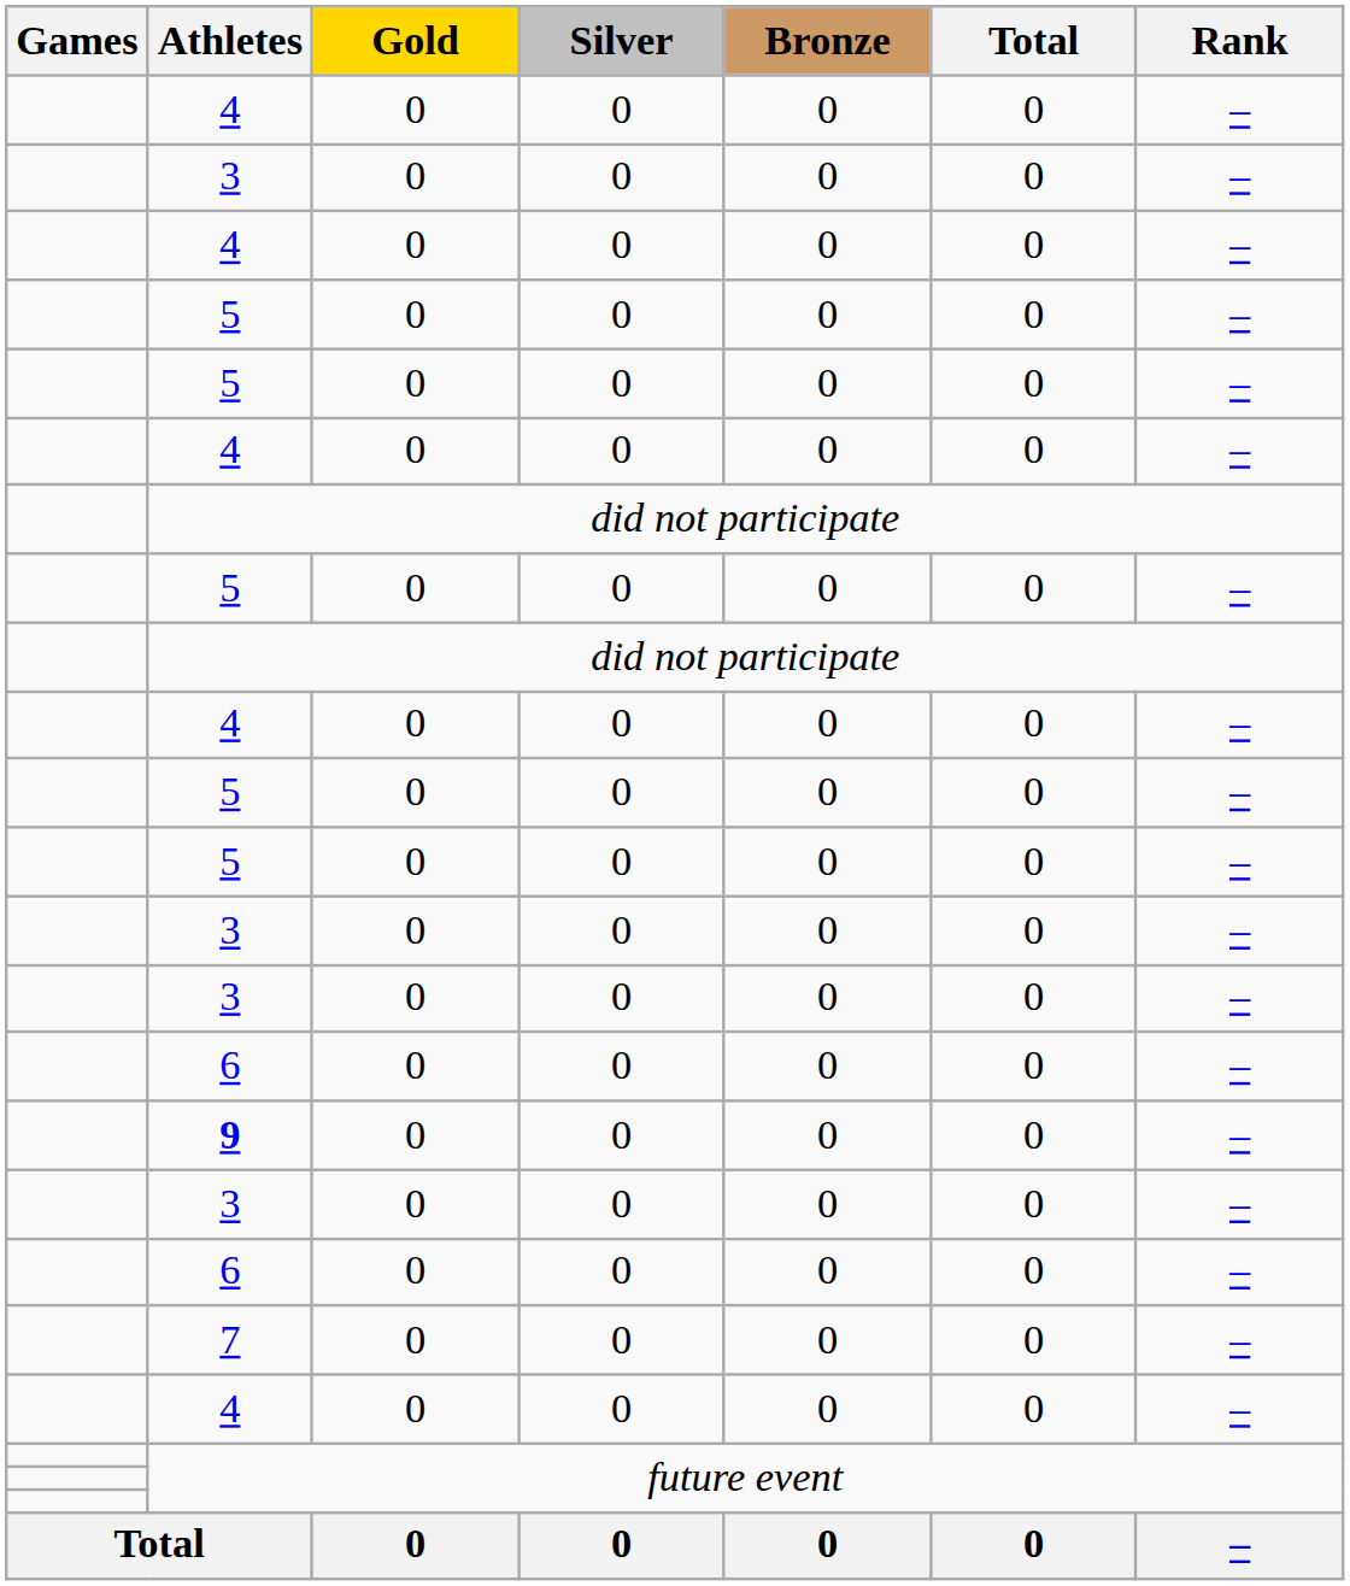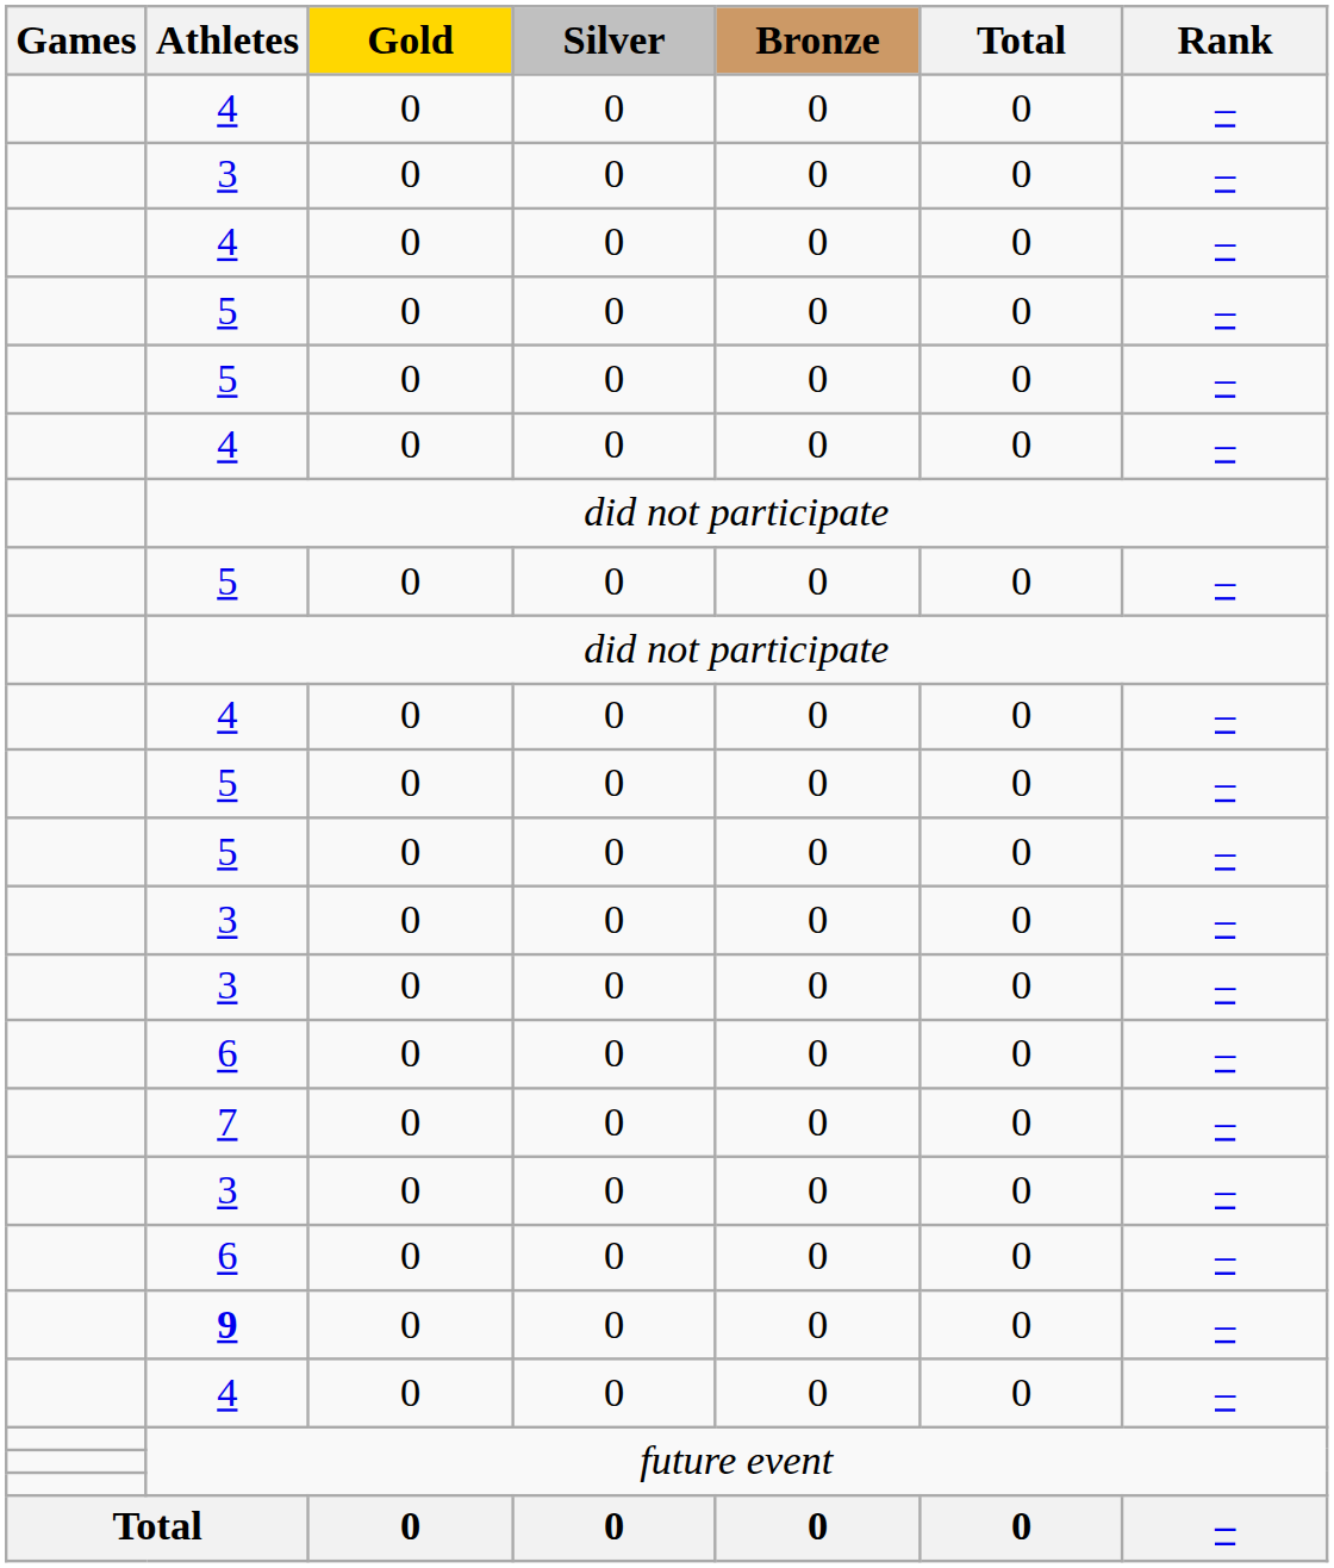 <table class="wikitable" style="text-align:center; font-size:90%;">
 <tr>
 <th>Games</th>
 <th>Athletes</th>
 <td style="background:gold; width:4.5em; font-weight:bold;">Gold</td>
 <td style="background:silver; width:4.5em; font-weight:bold;">Silver</td>
 <td style="background:#cc9966; width:4.5em; font-weight:bold;">Bronze</td>
 <th style="width:4.5em; font-weight:bold;">Total</th>
 <th style="width:4.5em; font-weight:bold;">Rank</th>
 </tr>
 <tr>
 <td align=left> </td>
 <td><a href='#'>4</a></td>
 <td>0</td>
 <td>0</td>
 <td>0</td>
 <td>0</td>
 <td><a href='#'>–</a></td>
 </tr>
 <tr>
 <td align=left> </td>
 <td><a href='#'>3</a></td>
 <td>0</td>
 <td>0</td>
 <td>0</td>
 <td>0</td>
 <td><a href='#'>–</a></td>
 </tr>
 <tr>
 <td align=left> </td>
 <td><a href='#'>4</a></td>
 <td>0</td>
 <td>0</td>
 <td>0</td>
 <td>0</td>
 <td><a href='#'>–</a></td>
 </tr>
 <tr>
 <td align=left> </td>
 <td><a href='#'>5</a></td>
 <td>0</td>
 <td>0</td>
 <td>0</td>
 <td>0</td>
 <td><a href='#'>–</a></td>
 </tr>
 <tr>
 <td align=left> </td>
 <td><a href='#'>5</a></td>
 <td>0</td>
 <td>0</td>
 <td>0</td>
 <td>0</td>
 <td><a href='#'>–</a></td>
 </tr>
 <tr>
 <td align=left> </td>
 <td><a href='#'>4</a></td>
 <td>0</td>
 <td>0</td>
 <td>0</td>
 <td>0</td>
 <td><a href='#'>–</a></td>
 </tr>
 <tr>
 <td align=left> </td>
 <td colspan=6><em>did not participate</em></td>
 </tr>
 <tr>
 <td align=left> </td>
 <td><a href='#'>5</a></td>
 <td>0</td>
 <td>0</td>
 <td>0</td>
 <td>0</td>
 <td><a href='#'>–</a></td>
 </tr>
 <tr>
 <td align=left> </td>
 <td colspan=6><em>did not participate</em></td>
 </tr>
 <tr>
 <td align=left> </td>
 <td><a href='#'>4</a></td>
 <td>0</td>
 <td>0</td>
 <td>0</td>
 <td>0</td>
 <td><a href='#'>–</a></td>
 </tr>
 <tr>
 <td align=left> </td>
 <td><a href='#'>5</a></td>
 <td>0</td>
 <td>0</td>
 <td>0</td>
 <td>0</td>
 <td><a href='#'>–</a></td>
 </tr>
 <tr>
 <td align=left> </td>
 <td><a href='#'>5</a></td>
 <td>0</td>
 <td>0</td>
 <td>0</td>
 <td>0</td>
 <td><a href='#'>–</a></td>
 </tr>
 <tr>
 <td align=left> </td>
 <td><a href='#'>3</a></td>
 <td>0</td>
 <td>0</td>
 <td>0</td>
 <td>0</td>
 <td><a href='#'>–</a></td>
 </tr>
 <tr>
 <td align=left> </td>
 <td><a href='#'>3</a></td>
 <td>0</td>
 <td>0</td>
 <td>0</td>
 <td>0</td>
 <td><a href='#'>–</a></td>
 </tr>
 <tr>
 <td align=left> </td>
 <td><a href='#'>6</a></td>
 <td>0</td>
 <td>0</td>
 <td>0</td>
 <td>0</td>
 <td><a href='#'>–</a></td>
 </tr>
 <tr>
 <td align=left> </td>
-<td><a href='#'><strong>9</strong></a></td>
+<td><a href='#'>7</a></td>
 <td>0</td>
 <td>0</td>
 <td>0</td>
 <td>0</td>
 <td><a href='#'>–</a></td>
 </tr>
 <tr>
 <td align=left> </td>
 <td><a href='#'>3</a></td>
 <td>0</td>
 <td>0</td>
 <td>0</td>
 <td>0</td>
 <td><a href='#'>–</a></td>
 </tr>
 <tr>
 <td align=left> </td>
 <td><a href='#'>6</a></td>
 <td>0</td>
 <td>0</td>
 <td>0</td>
 <td>0</td>
 <td><a href='#'>–</a></td>
 </tr>
 <tr>
 <td align=left> </td>
-<td><a href='#'>7</a></td>
+<td><a href='#'><strong>9</strong></a></td>
 <td>0</td>
 <td>0</td>
 <td>0</td>
 <td>0</td>
 <td><a href='#'>–</a></td>
 </tr>
 <tr>
 <td align=left> </td>
 <td><a href='#'>4</a></td>
 <td>0</td>
 <td>0</td>
 <td>0</td>
 <td>0</td>
 <td><a href='#'>–</a></td>
 </tr>
 <tr>
 <td align=left> </td>
 <td colspan=6; rowspan=3><em>future event</em></td>
 </tr>
 <tr>
 <td align=left> </td>
 </tr>
 <tr>
 <td align=left> </td>
 </tr>
 <tr>
 <th colspan=2>Total</th>
 <th>0</th>
 <th>0</th>
 <th>0</th>
 <th>0</th>
 <th><a href='#'>–</a></th>
 </tr>
 </table>
